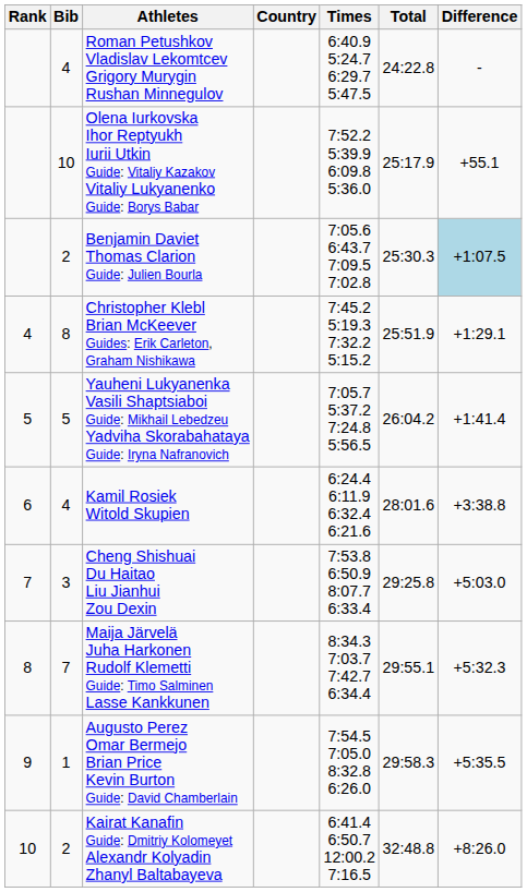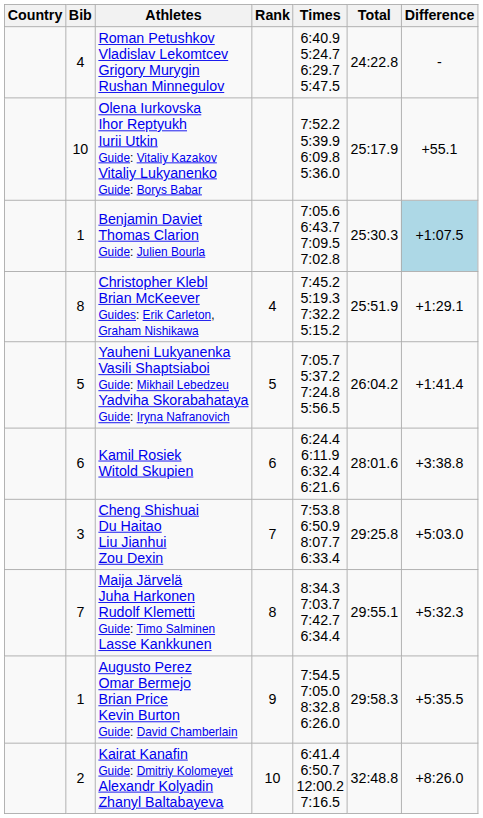 <table class="wikitable sortable" style="text-align:center">
 <tr>
-<th>Rank</th>
+<th>Country</th>
 <th>Bib</th>
 <th>Athletes</th>
-<th>Country</th>
+<th>Rank</th>
 <th>Times</th>
 <th>Total</th>
 <th>Difference</th>
 </tr>
 <tr>
-<td></td>
+<td align=left></td>
 <td>4</td>
 <td align=left><a href='#'>Roman Petushkov</a><br><a href='#'>Vladislav Lekomtcev</a><br><a href='#'>Grigory Murygin</a><br><a href='#'>Rushan Minnegulov</a></td>
-<td align=left></td>
+<td></td>
 <td>6:40.9 <br>5:24.7<br>6:29.7<br>5:47.5</td>
 <td>24:22.8</td>
 <td>-</td>
 </tr>
 <tr>
-<td></td>
+<td align=left></td>
 <td>10</td>
 <td align=left><a href='#'>Olena Iurkovska</a><br><a href='#'>Ihor Reptyukh</a><br><a href='#'>Iurii Utkin</a><br><small><a href='#'>Guide</a>: <a href='#'>Vitaliy Kazakov</a></small><br><a href='#'>Vitaliy Lukyanenko</a><br><small><a href='#'>Guide</a>: <a href='#'>Borys Babar</a> </small></td>
-<td align=left></td>
+<td></td>
 <td>7:52.2 <br>5:39.9<br>6:09.8<br>5:36.0</td>
 <td>25:17.9</td>
 <td>+55.1</td>
 </tr>
 <tr>
+<td align=left></td>
+<td>1</td>
+<td align=left><a href='#'>Benjamin Daviet</a><br><a href='#'>Thomas Clarion</a><br><small><a href='#'>Guide</a>: <a href='#'>Julien Bourla</a></small></td>
 <td></td>
-<td>2</td>
-<td align=left><a href='#'>Benjamin Daviet</a><br><a href='#'>Thomas Clarion</a><br><small><a href='#'>Guide</a>: <a href='#'>Julien Bourla</a></small></td>
-<td align=left></td>
 <td>7:05.6<br>6:43.7<br>7:09.5<br>7:02.8</td>
 <td>25:30.3</td>
 <td style="background: lightblue;">+1:07.5</td>
 </tr>
 <tr>
-<td>4</td>
+<td align=left></td>
 <td>8</td>
 <td align=left><a href='#'>Christopher Klebl</a><br><a href='#'>Brian McKeever</a><br><small><a href='#'>Guides</a>: <a href='#'>Erik Carleton</a>,<br><a href='#'>Graham Nishikawa</a></small></td>
-<td align=left></td>
+<td>4</td>
 <td>7:45.2<br>5:19.3<br>7:32.2<br>5:15.2</td>
 <td>25:51.9</td>
 <td>+1:29.1</td>
 </tr>
 <tr>
-<td>5</td>
+<td align=left></td>
 <td>5</td>
 <td align=left><a href='#'>Yauheni Lukyanenka</a><br><a href='#'>Vasili Shaptsiaboi</a><br><small><a href='#'>Guide</a>: <a href='#'>Mikhail Lebedzeu</a></small><br><a href='#'>Yadviha Skorabahataya</a><br><small><a href='#'>Guide</a>: <a href='#'>Iryna Nafranovich</a></small></td>
-<td align=left></td>
+<td>5</td>
 <td>7:05.7<br>5:37.2<br>7:24.8<br>5:56.5</td>
 <td>26:04.2</td>
 <td>+1:41.4</td>
 </tr>
 <tr>
+<td align=left></td>
 <td>6</td>
-<td>4</td>
 <td align=left><a href='#'>Kamil Rosiek</a><br><a href='#'>Witold Skupien</a></td>
-<td align=left></td>
+<td>6</td>
 <td>6:24.4<br>6:11.9<br>6:32.4<br>6:21.6</td>
 <td>28:01.6</td>
 <td>+3:38.8</td>
 </tr>
 <tr>
-<td>7</td>
+<td align=left></td>
 <td>3</td>
 <td align=left><a href='#'>Cheng Shishuai</a><br><a href='#'>Du Haitao</a><br><a href='#'>Liu Jianhui</a><br><a href='#'>Zou Dexin</a></td>
-<td align=left></td>
+<td>7</td>
 <td>7:53.8<br>6:50.9<br>8:07.7<br>6:33.4</td>
 <td>29:25.8</td>
 <td>+5:03.0</td>
 </tr>
 <tr>
-<td>8</td>
+<td align=left></td>
 <td>7</td>
 <td align=left><a href='#'>Maija Järvelä</a><br><a href='#'>Juha Harkonen</a><br><a href='#'>Rudolf Klemetti</a><br><small><a href='#'>Guide</a>: <a href='#'>Timo Salminen</a></small><br><a href='#'>Lasse Kankkunen</a></td>
-<td align=left></td>
+<td>8</td>
 <td>8:34.3<br>7:03.7<br>7:42.7<br>6:34.4</td>
 <td>29:55.1</td>
 <td>+5:32.3</td>
 </tr>
 <tr>
-<td>9</td>
+<td align=left></td>
 <td>1</td>
 <td align=left><a href='#'>Augusto Perez</a><br><a href='#'>Omar Bermejo</a><br><a href='#'>Brian Price</a><br><a href='#'>Kevin Burton</a><br><small><a href='#'>Guide</a>: <a href='#'>David Chamberlain</a></small></td>
-<td align=left></td>
+<td>9</td>
 <td>7:54.5<br>7:05.0<br>8:32.8<br>6:26.0</td>
 <td>29:58.3</td>
 <td>+5:35.5</td>
 </tr>
 <tr>
-<td>10</td>
+<td align=left></td>
 <td>2</td>
 <td align=left><a href='#'>Kairat Kanafin</a><br><small><a href='#'>Guide</a>: <a href='#'>Dmitriy Kolomeyet</a></small><br><a href='#'>Alexandr Kolyadin</a><br><a href='#'>Zhanyl Baltabayeva</a></td>
-<td align=left></td>
+<td>10</td>
 <td>6:41.4<br>6:50.7<br>12:00.2<br>7:16.5</td>
 <td>32:48.8</td>
 <td>+8:26.0</td>
 </tr>
 </table>
